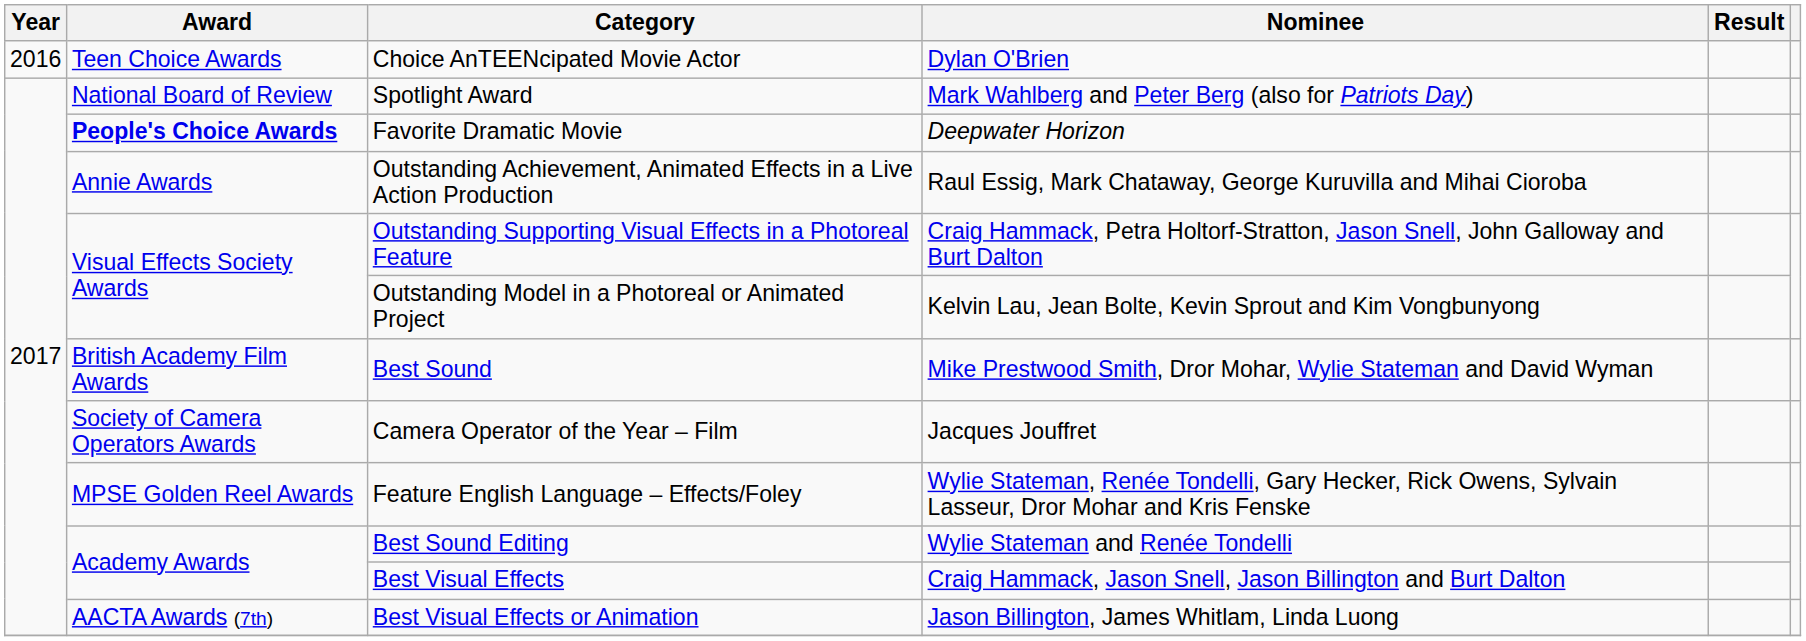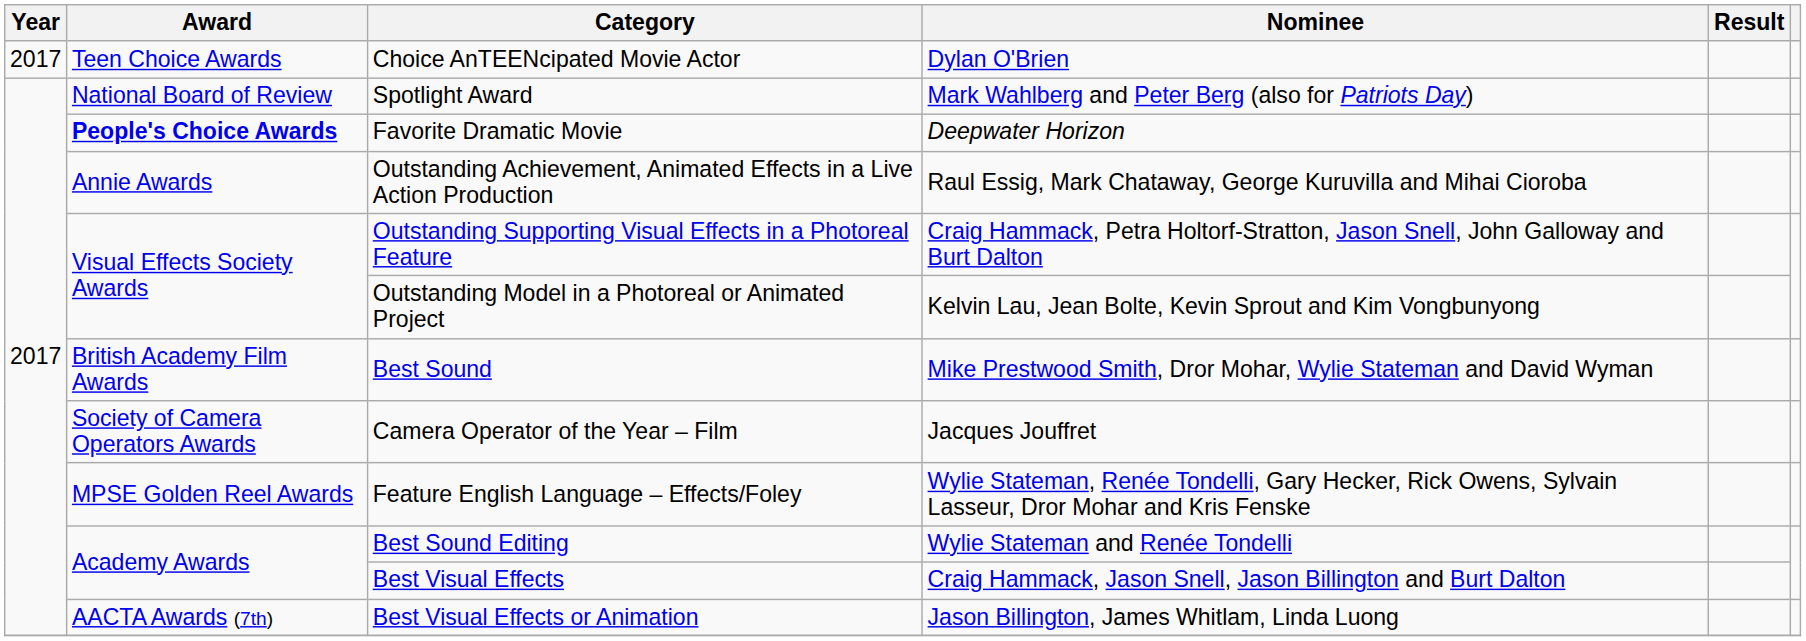 <table class= "wikitable sortable">
 <tr>
 <th>Year</th>
 <th>Award</th>
 <th>Category</th>
 <th>Nominee</th>
 <th>Result</th>
 <th></th>
 </tr>
 <tr>
-<td>2016</td>
+<td>2017</td>
 <td><a href='#'>Teen Choice Awards</a></td>
 <td>Choice AnTEENcipated Movie Actor</td>
 <td><a href='#'>Dylan O'Brien</a></td>
 <td></td>
 <td></td>
 </tr>
 <tr>
 <td rowspan=11>2017</td>
 <td><a href='#'>National Board of Review</a></td>
 <td>Spotlight Award</td>
 <td><a href='#'>Mark Wahlberg</a> and <a href='#'>Peter Berg</a> (also for <em><a href='#'>Patriots Day</a></em>)</td>
 <td></td>
 <td></td>
 </tr>
 <tr>
 <td><strong><a href='#'>People's Choice Awards</a></strong></td>
 <td>Favorite Dramatic Movie</td>
 <td><em>Deepwater Horizon</em></td>
 <td></td>
 <td></td>
 </tr>
 <tr>
 <td><a href='#'>Annie Awards</a></td>
 <td>Outstanding Achievement, Animated Effects in a Live Action Production</td>
 <td>Raul Essig, Mark Chataway, George Kuruvilla and Mihai Cioroba</td>
 <td></td>
 <td></td>
 </tr>
 <tr>
 <td rowspan=2><a href='#'>Visual Effects Society Awards</a></td>
 <td><a href='#'>Outstanding Supporting Visual Effects in a Photoreal Feature</a></td>
 <td><a href='#'>Craig Hammack</a>, Petra Holtorf-Stratton, <a href='#'>Jason Snell</a>, John Galloway and <a href='#'>Burt Dalton</a></td>
 <td></td>
 <td rowspan=2></td>
 </tr>
 <tr>
 <td>Outstanding Model in a Photoreal or Animated Project</td>
 <td>Kelvin Lau, Jean Bolte, Kevin Sprout and Kim Vongbunyong</td>
 <td></td>
 </tr>
 <tr>
 <td><a href='#'>British Academy Film Awards</a></td>
 <td><a href='#'>Best Sound</a></td>
 <td><a href='#'>Mike Prestwood Smith</a>, Dror Mohar, <a href='#'>Wylie Stateman</a> and David Wyman</td>
 <td></td>
 <td></td>
 </tr>
 <tr>
 <td><a href='#'>Society of Camera Operators Awards</a></td>
 <td>Camera Operator of the Year – Film</td>
 <td>Jacques Jouffret</td>
 <td></td>
 <td></td>
 </tr>
 <tr>
 <td><a href='#'>MPSE Golden Reel Awards</a></td>
 <td>Feature English Language – Effects/Foley</td>
 <td><a href='#'>Wylie Stateman</a>, <a href='#'>Renée Tondelli</a>, Gary Hecker, Rick Owens, Sylvain Lasseur, Dror Mohar and Kris Fenske</td>
 <td></td>
 <td></td>
 </tr>
 <tr>
 <td rowspan=2><a href='#'>Academy Awards</a></td>
 <td><a href='#'>Best Sound Editing</a></td>
 <td><a href='#'>Wylie Stateman</a> and <a href='#'>Renée Tondelli</a></td>
 <td></td>
 <td rowspan=2></td>
 </tr>
 <tr>
 <td><a href='#'>Best Visual Effects</a></td>
 <td><a href='#'>Craig Hammack</a>, <a href='#'>Jason Snell</a>, <a href='#'>Jason Billington</a> and <a href='#'>Burt Dalton</a></td>
 <td></td>
 </tr>
 <tr>
 <td><a href='#'>AACTA Awards</a> <small>(<a href='#'>7th</a>)</small></td>
 <td><a href='#'>Best Visual Effects or Animation</a></td>
 <td><a href='#'>Jason Billington</a>, James Whitlam, Linda Luong</td>
 <td></td>
 <td></td>
 </tr>
 <tr>
 </tr>
 </table>
